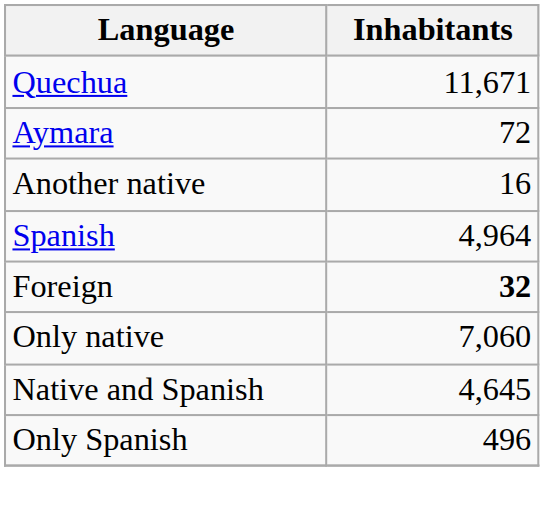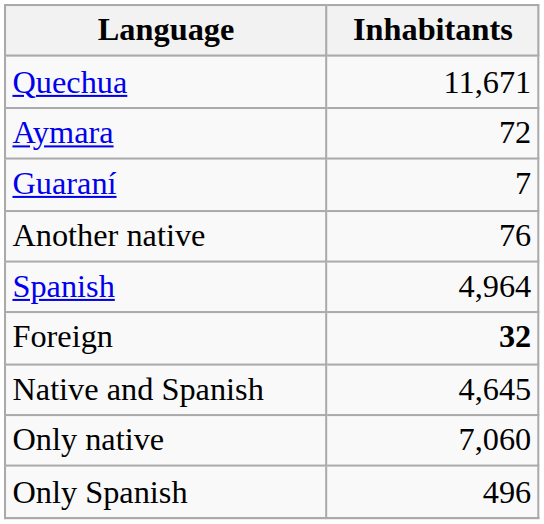 <table class="wikitable" border="1" style="width:30%;" border="1">
 <tr bgcolor=silver>
 <th><strong>Language</strong></th>
 <th><strong>Inhabitants</strong></th>
 </tr>
 <tr>
 <td><a href='#'>Quechua</a></td>
 <td align="right">11,671</td>
 </tr>
 <tr>
 <td><a href='#'>Aymara</a></td>
 <td align="right">72</td>
 </tr>
 <tr>
+<td><a href='#'>Guaraní</a></td>
+<td align="right">7</td>
+</tr>
+<tr>
 <td>Another native</td>
-<td align="right">16</td>
+<td align="right">76</td>
 </tr>
 <tr>
 <td><a href='#'>Spanish</a></td>
 <td align="right">4,964</td>
 </tr>
 <tr>
 <td>Foreign</td>
 <td align="right"><strong>32</strong></td>
 </tr>
 <tr>
+<td>Native and Spanish</td>
+<td align="right">4,645</td>
+</tr>
+<tr>
 <td>Only native</td>
 <td align="right">7,060</td>
-</tr>
-<tr>
-<td>Native and Spanish</td>
-<td align="right">4,645</td>
 </tr>
 <tr>
 <td>Only Spanish</td>
 <td align="right">496</td>
 </tr>
 <tr>
 </tr>
 </table>
